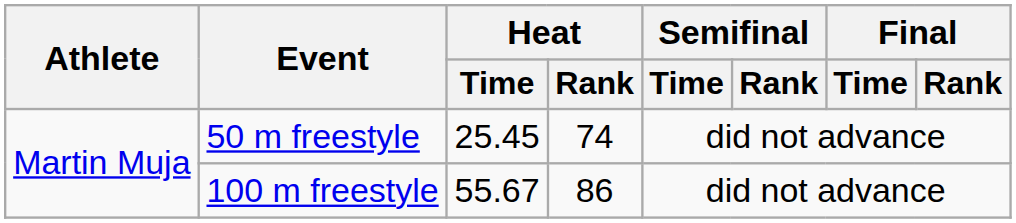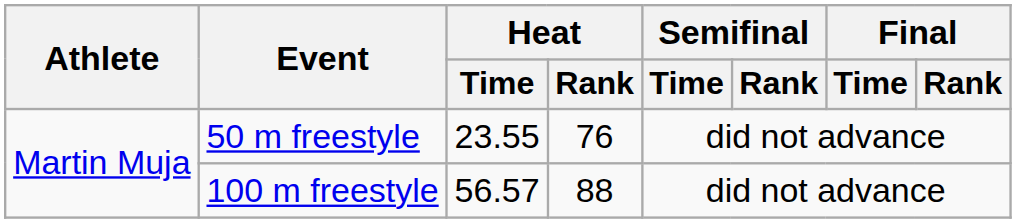 <table class="wikitable" style="text-align:center; font-size:90%">
 <tr>
 <th rowspan="2">Athlete</th>
 <th rowspan="2">Event</th>
 <th colspan="2">Heat</th>
 <th colspan="2">Semifinal</th>
 <th colspan="2">Final</th>
 </tr>
 <tr style="font-size:95%">
 <th>Time</th>
 <th>Rank</th>
 <th>Time</th>
 <th>Rank</th>
 <th>Time</th>
 <th>Rank</th>
 </tr>
 <tr>
 <td align=left rowspan=2><a href='#'>Martin Muja</a></td>
 <td align=left><a href='#'>50 m freestyle</a></td>
-<td>25.45</td>
-<td>74</td>
+<td>23.55</td>
+<td>76</td>
 <td colspan=4>did not advance</td>
 </tr>
 <tr>
 <td align=left><a href='#'>100 m freestyle</a></td>
-<td>55.67</td>
-<td>86</td>
+<td>56.57</td>
+<td>88</td>
 <td colspan=4>did not advance</td>
 </tr>
 </table>
